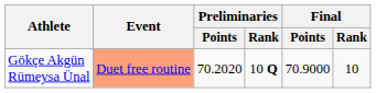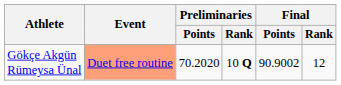 <table class=wikitable style="font-size:90%">
 <tr>
 <th rowspan="2">Athlete</th>
 <th rowspan="2">Event</th>
 <th colspan="2">Preliminaries</th>
 <th colspan="2">Final</th>
 </tr>
 <tr style="font-size:95%">
 <th>Points</th>
 <th>Rank</th>
 <th>Points</th>
 <th>Rank</th>
 </tr>
 <tr align=center>
 <td align=left><a href='#'>Gökçe Akgün</a><br><a href='#'>Rümeysa Ünal</a></td>
 <td align=left style="background: lightsalmon;"><a href='#'>Duet free routine</a></td>
 <td>70.2020</td>
 <td>10 <strong>Q</strong></td>
-<td>70.9000</td>
-<td>10</td>
+<td>90.9002</td>
+<td>12</td>
 </tr>
 </table>
